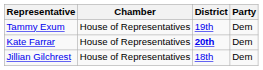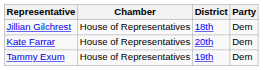 <table class="wikitable">
 <tr>
 <th>Representative</th>
 <th>Chamber</th>
 <th>District</th>
 <th>Party</th>
 </tr>
 <tr>
+<td><a href='#'>Jillian Gilchrest</a></td>
+<td>House of Representatives</td>
+<td><a href='#'>18th</a></td>
+<td>Dem</td>
+</tr>
+<tr>
+<td><a href='#'>Kate Farrar</a></td>
+<td>House of Representatives</td>
+<td><a href='#'>20th</a></td>
+<td>Dem</td>
+</tr>
+<tr>
 <td><a href='#'>Tammy Exum</a></td>
 <td>House of Representatives</td>
 <td><a href='#'>19th</a></td>
 <td>Dem</td>
 </tr>
-<tr>
-<td><a href='#'>Kate Farrar</a></td>
-<td>House of Representatives</td>
-<td><strong><a href='#'>20th</a></strong></td>
-<td>Dem</td>
-</tr>
-<tr>
-<td><a href='#'>Jillian Gilchrest</a></td>
-<td>House of Representatives</td>
-<td><a href='#'>18th</a></td>
-<td>Dem</td>
-</tr>
 </table>
